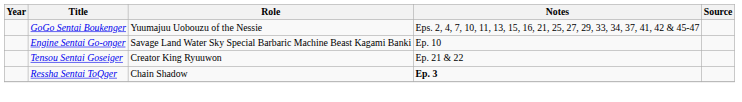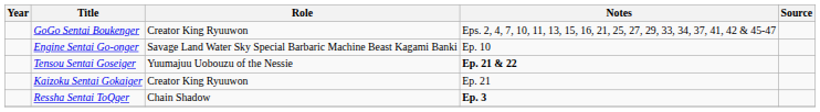 <table class="wikitable sortable plainrowheaders">
 <tr>
 <th>Year</th>
 <th>Title</th>
 <th>Role</th>
 <th class="unsortable">Notes</th>
 <th class="unsortable">Source</th>
 </tr>
 <tr>
 <td></td>
 <td><em><a href='#'>GoGo Sentai Boukenger</a></em></td>
-<td>Yuumajuu Uobouzu of the Nessie</td>
+<td>Creator King Ryuuwon</td>
 <td>Eps. 2, 4, 7, 10, 11, 13, 15, 16, 21, 25, 27, 29, 33, 34, 37, 41, 42 & 45-47</td>
 <td></td>
 </tr>
 <tr>
 <td></td>
 <td><em><a href='#'>Engine Sentai Go-onger</a></em></td>
 <td>Savage Land Water Sky Special Barbaric Machine Beast Kagami Banki</td>
 <td>Ep. 10</td>
 <td></td>
 </tr>
 <tr>
 <td></td>
 <td><em><a href='#'>Tensou Sentai Goseiger</a></em></td>
+<td>Yuumajuu Uobouzu of the Nessie</td>
+<td><strong>Ep. 21 & 22</strong></td>
+<td></td>
+</tr>
+<tr>
+<td></td>
+<td><em><a href='#'>Kaizoku Sentai Gokaiger</a></em></td>
 <td>Creator King Ryuuwon</td>
-<td>Ep. 21 & 22</td>
+<td>Ep. 21</td>
 <td></td>
 </tr>
 <tr>
 <td></td>
 <td><em><a href='#'>Ressha Sentai ToQger</a></em></td>
 <td>Chain Shadow</td>
 <td><strong>Ep. 3</strong></td>
 <td></td>
 </tr>
 <tr>
 </tr>
 </table>
